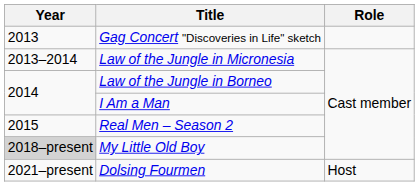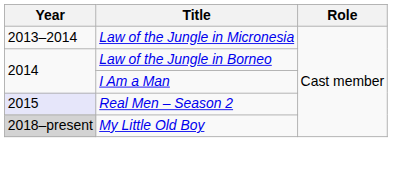 <table class="wikitable sortable">
 <tr>
 <th>Year</th>
 <th>Title</th>
 <th>Role</th>
-</tr>
-<tr>
-<td>2013</td>
-<td><em><a href='#'>Gag Concert</a></em> <small>"Discoveries in Life" sketch</small></td>
-<td></td>
 </tr>
 <tr>
 <td>2013–2014</td>
 <td><em><a href='#'>Law of the Jungle in Micronesia</a></em></td>
 <td rowspan="5">Cast member</td>
 </tr>
 <tr>
 <td rowspan="2">2014</td>
 <td><em><a href='#'>Law of the Jungle in Borneo</a></em></td>
 </tr>
 <tr>
 <td><em><a href='#'>I Am a Man</a></em></td>
 </tr>
 <tr>
-<td rowspan="1">2015</td>
+<td rowspan="1" style="background: lavender;">2015</td>
 <td><em><a href='#'>Real Men – Season 2</a></em></td>
 </tr>
 <tr>
 <td style="background: lightgrey;">2018–present</td>
 <td><em><a href='#'>My Little Old Boy</a></em></td>
 </tr>
-<tr>
-<td>2021–present</td>
-<td><em><a href='#'>Dolsing Fourmen</a></em></td>
-<td>Host</td>
-</tr>
 </table>
